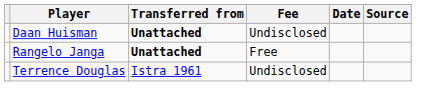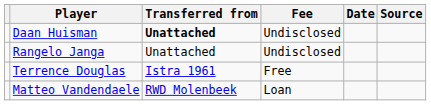 <table class="wikitable plainrowheaders sortable">
 <tr>
 <th></th>
 <th scope="col">Player</th>
 <th>Transferred from</th>
 <th style="width: 80px;">Fee</th>
 <th scope="col">Date</th>
 <th scope="col">Source</th>
 </tr>
 <tr>
 <td align="center"></td>
 <td> <a href='#'>Daan Huisman</a></td>
 <td><strong>Unattached</strong></td>
 <td>Undisclosed</td>
 <td></td>
 <td></td>
 </tr>
 <tr>
 <td align="center"></td>
 <td> <a href='#'>Rangelo Janga</a></td>
-<td><strong>Unattached</strong></td>
-<td>Free</td>
+<td>Unattached</td>
+<td>Undisclosed</td>
 <td></td>
 <td></td>
 </tr>
 <tr>
 <td align="center"></td>
 <td> <a href='#'>Terrence Douglas</a></td>
 <td> <a href='#'>Istra 1961</a></td>
-<td>Undisclosed</td>
+<td>Free</td>
+<td></td>
+<td></td>
+</tr>
+<tr>
+<td align="center"></td>
+<td> <a href='#'>Matteo Vandendaele</a></td>
+<td> <a href='#'>RWD Molenbeek</a></td>
+<td>Loan</td>
 <td></td>
 <td></td>
 </tr>
 </table>
